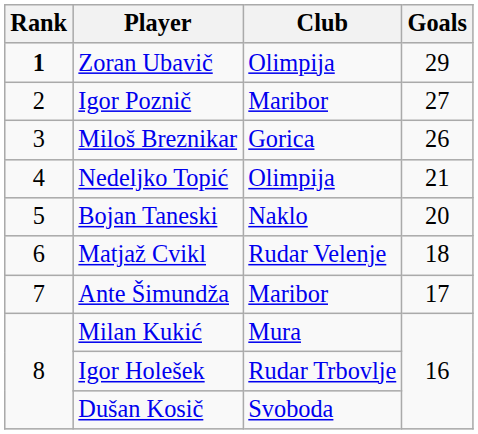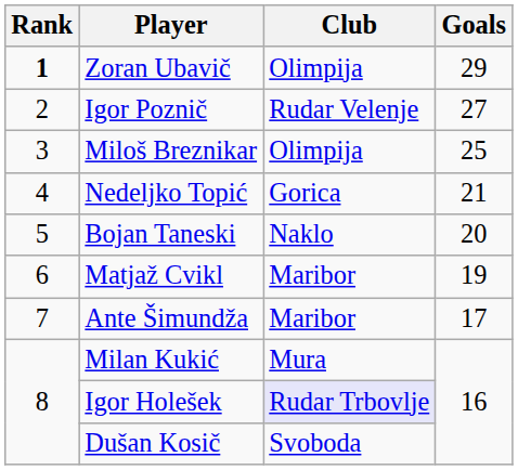 <table class="wikitable" style="text-align:left">
 <tr>
 <th>Rank</th>
 <th>Player</th>
 <th>Club</th>
 <th>Goals</th>
 </tr>
 <tr>
 <td align="center"><strong>1</strong></td>
 <td> <a href='#'>Zoran Ubavič</a></td>
 <td><a href='#'>Olimpija</a></td>
 <td rowspan=1 align=center>29</td>
 </tr>
 <tr>
 <td align="center">2</td>
 <td> <a href='#'>Igor Poznič</a></td>
-<td><a href='#'>Maribor</a></td>
+<td><a href='#'>Rudar Velenje</a></td>
 <td rowspan=1 align=center>27</td>
 </tr>
 <tr>
 <td align="center">3</td>
 <td> <a href='#'>Miloš Breznikar</a></td>
-<td><a href='#'>Gorica</a></td>
-<td rowspan=1 align=center>26</td>
+<td><a href='#'>Olimpija</a></td>
+<td rowspan=1 align=center>25</td>
 </tr>
 <tr>
 <td align="center">4</td>
 <td> <a href='#'>Nedeljko Topić</a></td>
-<td><a href='#'>Olimpija</a></td>
+<td><a href='#'>Gorica</a></td>
 <td rowspan=1 align=center>21</td>
 </tr>
 <tr>
 <td align="center">5</td>
 <td> <a href='#'>Bojan Taneski</a></td>
 <td><a href='#'>Naklo</a></td>
 <td rowspan=1 align=center>20</td>
 </tr>
 <tr>
 <td align="center">6</td>
 <td> <a href='#'>Matjaž Cvikl</a></td>
-<td><a href='#'>Rudar Velenje</a></td>
-<td rowspan=1 align=center>18</td>
+<td><a href='#'>Maribor</a></td>
+<td rowspan=1 align=center>19</td>
 </tr>
 <tr>
 <td align="center">7</td>
 <td> <a href='#'>Ante Šimundža</a></td>
 <td><a href='#'>Maribor</a></td>
 <td rowspan=1 align=center>17</td>
 </tr>
 <tr>
 <td rowspan=3 align="center">8</td>
 <td> <a href='#'>Milan Kukić</a></td>
 <td><a href='#'>Mura</a></td>
 <td rowspan=3 align=center>16</td>
 </tr>
 <tr>
 <td> <a href='#'>Igor Holešek</a></td>
-<td><a href='#'>Rudar Trbovlje</a></td>
+<td style="background: lavender;"><a href='#'>Rudar Trbovlje</a></td>
 </tr>
 <tr>
 <td> <a href='#'>Dušan Kosič</a></td>
 <td><a href='#'>Svoboda</a></td>
 </tr>
 </table>
